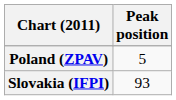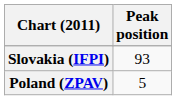 <table class="wikitable sortable plainrowheaders" style="text-align:center">
 <tr>
 <th scope="col">Chart (2011)</th>
 <th scope="col">Peak<br>position</th>
 </tr>
 <tr>
 </tr>
 <tr>
 </tr>
 <tr>
+<th scope="row">Slovakia (<a href='#'>IFPI</a>)</th>
+<td>93</td>
+</tr>
+<tr>
 <th scope="row">Poland (<a href='#'>ZPAV</a>)</th>
 <td>5</td>
 </tr>
-<tr>
-<th scope="row">Slovakia (<a href='#'>IFPI</a>)</th>
-<td>93</td>
-</tr>
 </table>
